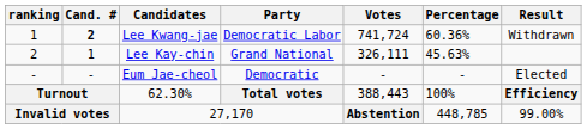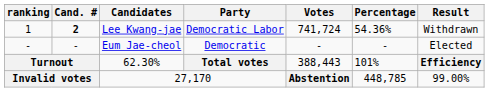 <table class="wikitable sortable" style="text-align:center;">
 <tr>
 <th>ranking</th>
 <th>Cand. #</th>
 <th>Candidates</th>
 <th>Party</th>
 <th>Votes</th>
 <th>Percentage</th>
 <th>Result</th>
 </tr>
 <tr>
 <td>1</td>
 <td><strong>2</strong></td>
 <td><a href='#'>Lee Kwang-jae</a></td>
 <td><a href='#'>Democratic Labor</a></td>
 <td>741,724</td>
-<td align=left>60.36%</td>
+<td align=left>54.36%</td>
 <td>Withdrawn</td>
-</tr>
-<tr>
-<td>2</td>
-<td>1</td>
-<td><a href='#'>Lee Kay-chin</a></td>
-<td><a href='#'>Grand National</a></td>
-<td>326,111</td>
-<td align=left>45.63%</td>
-<td></td>
 </tr>
 <tr>
 <td>-</td>
 <td>-</td>
 <td><a href='#'>Eum Jae-cheol</a></td>
 <td><a href='#'>Democratic</a></td>
 <td>-</td>
 <td>-</td>
 <td>Elected</td>
 </tr>
 <tr class="sortbottom">
 <th colspan=2>Turnout</th>
 <td>62.30%</td>
 <th>Total votes</th>
 <td>388,443</td>
-<td align=left>100%</td>
+<td align=left>101%</td>
 <th>Efficiency</th>
 </tr>
 <tr class="sortbottom">
 <th colspan=2>Invalid votes</th>
 <td colspan=2>27,170</td>
 <th>Abstention</th>
 <td>448,785</td>
 <td>99.00%</td>
 </tr>
 </table>
